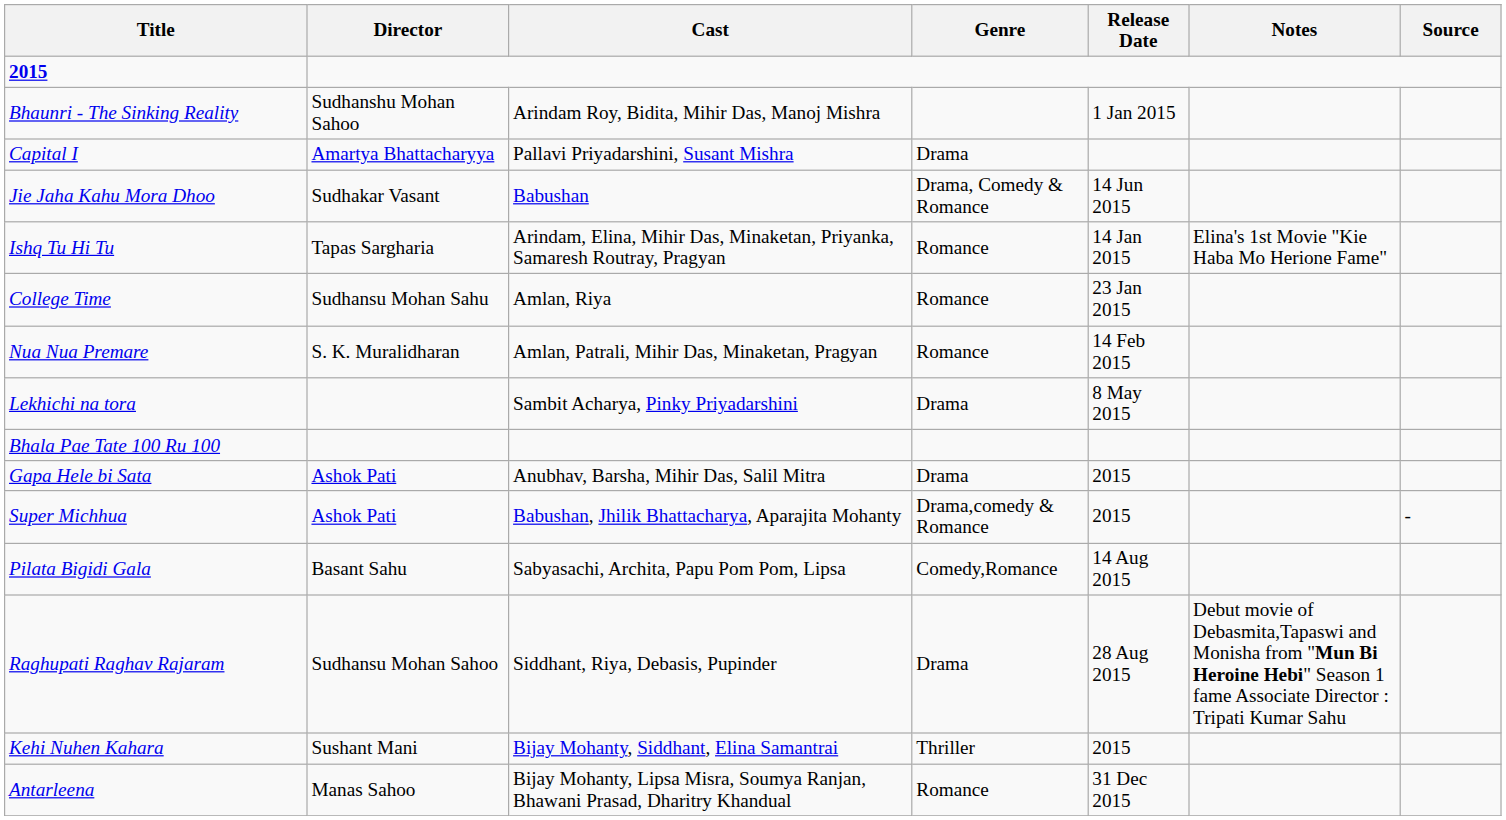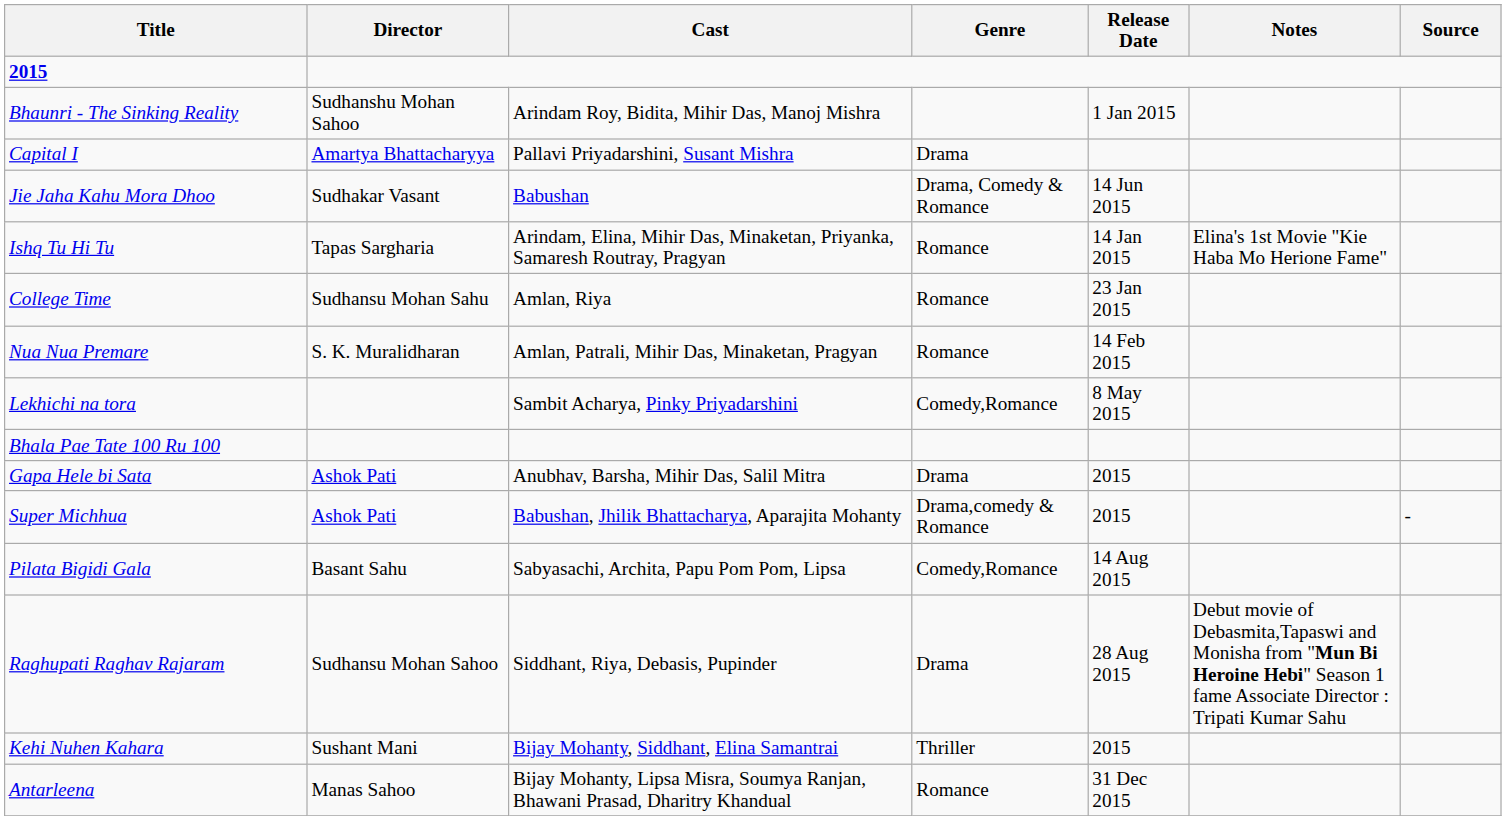 <table class="wikitable mw-collapsible autocollapse">
 <tr>
 <th width="15%">Title</th>
 <th width="10%">Director</th>
 <th width="20%">Cast</th>
 <th width="5%">Genre</th>
 <th width="5%">Release Date</th>
 <th width="10%">Notes</th>
 <th width="5%">Source</th>
 </tr>
 <tr>
 <td><strong><a href='#'>2015</a></strong></td>
 </tr>
 <tr>
 <td><em><a href='#'>Bhaunri - The Sinking Reality</a></em></td>
 <td>Sudhanshu Mohan Sahoo</td>
 <td>Arindam Roy, Bidita, Mihir Das, Manoj Mishra</td>
 <td></td>
 <td>1 Jan 2015</td>
 <td></td>
 <td></td>
 </tr>
 <tr>
 <td><em><a href='#'>Capital I</a></em></td>
 <td><a href='#'>Amartya Bhattacharyya</a></td>
 <td>Pallavi Priyadarshini, <a href='#'>Susant Mishra</a></td>
 <td>Drama</td>
 <td></td>
 <td></td>
 <td></td>
 </tr>
 <tr>
 <td><em><a href='#'>Jie Jaha Kahu Mora Dhoo</a></em></td>
 <td>Sudhakar Vasant</td>
 <td><a href='#'>Babushan</a></td>
 <td>Drama, Comedy & Romance</td>
 <td>14 Jun 2015</td>
 <td></td>
 <td></td>
 </tr>
 <tr>
 <td><em><a href='#'>Ishq Tu Hi Tu</a></em></td>
 <td>Tapas Sargharia</td>
 <td>Arindam, Elina, Mihir Das, Minaketan, Priyanka, Samaresh Routray, Pragyan</td>
 <td>Romance</td>
 <td>14 Jan 2015</td>
 <td>Elina's 1st Movie "Kie Haba Mo Herione Fame"</td>
 <td></td>
 </tr>
 <tr>
 <td><em><a href='#'>College Time </a></em></td>
 <td>Sudhansu Mohan Sahu</td>
 <td>Amlan, Riya</td>
 <td>Romance</td>
 <td>23 Jan 2015</td>
 <td></td>
 <td></td>
 </tr>
 <tr>
 <td><em><a href='#'>Nua Nua Premare</a></em></td>
 <td>S. K. Muralidharan</td>
 <td>Amlan, Patrali, Mihir Das, Minaketan, Pragyan</td>
 <td>Romance</td>
 <td>14 Feb 2015</td>
 <td></td>
 <td></td>
 </tr>
 <tr>
 <td><em><a href='#'>Lekhichi na tora</a></em></td>
 <td></td>
 <td>Sambit Acharya, <a href='#'>Pinky Priyadarshini</a></td>
-<td>Drama</td>
+<td>Comedy,Romance</td>
 <td>8 May 2015</td>
 <td><br></td>
 <td></td>
 </tr>
 <tr>
 <td><em><a href='#'>Bhala Pae Tate 100 Ru 100</a></em></td>
 <td></td>
 <td></td>
 <td></td>
 <td></td>
 <td></td>
 <td></td>
 </tr>
 <tr>
 <td><em><a href='#'>Gapa Hele bi Sata </a></em></td>
 <td><a href='#'>Ashok Pati</a></td>
 <td>Anubhav, Barsha, Mihir Das, Salil Mitra</td>
 <td>Drama</td>
 <td>2015</td>
 <td></td>
 <td></td>
 </tr>
 <tr>
 <td><em><a href='#'>Super Michhua</a></em></td>
 <td><a href='#'>Ashok Pati</a></td>
 <td><a href='#'>Babushan</a>, <a href='#'>Jhilik Bhattacharya</a>, Aparajita Mohanty</td>
 <td>Drama,comedy & Romance</td>
 <td>2015</td>
 <td></td>
 <td>-</td>
 </tr>
 <tr>
 <td><em><a href='#'>Pilata Bigidi Gala</a> </em></td>
 <td>Basant Sahu</td>
 <td>Sabyasachi, Archita, Papu Pom Pom, Lipsa</td>
 <td>Comedy,Romance</td>
 <td>14 Aug 2015</td>
 <td></td>
 <td></td>
 </tr>
 <tr>
 <td><em><a href='#'>Raghupati Raghav Rajaram</a></em></td>
 <td>Sudhansu Mohan Sahoo</td>
 <td>Siddhant, Riya, Debasis, Pupinder</td>
 <td>Drama</td>
 <td>28 Aug 2015</td>
 <td>Debut movie of Debasmita,Tapaswi and Monisha from "<strong>Mun Bi Heroine Hebi</strong>" Season 1 fame Associate Director : Tripati Kumar Sahu</td>
 <td></td>
 </tr>
 <tr>
 <td><em><a href='#'>Kehi Nuhen Kahara</a></em></td>
 <td>Sushant Mani</td>
 <td><a href='#'>Bijay Mohanty</a>, <a href='#'>Siddhant</a>, <a href='#'>Elina Samantrai</a></td>
 <td>Thriller</td>
 <td>2015</td>
 <td></td>
 <td></td>
 </tr>
 <tr>
 <td><em><a href='#'>Antarleena</a></em></td>
 <td>Manas Sahoo</td>
 <td>Bijay Mohanty, Lipsa Misra, Soumya Ranjan, Bhawani Prasad, Dharitry Khandual</td>
 <td>Romance</td>
 <td>31 Dec 2015</td>
 <td></td>
 <td></td>
 </tr>
 </table>
